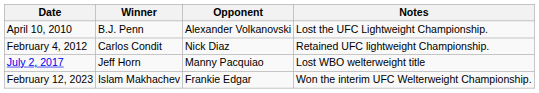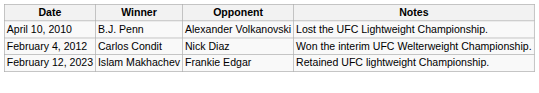 <table class="wikitable">
 <tr>
 <th>Date</th>
 <th>Winner</th>
 <th>Opponent</th>
 <th>Notes</th>
 </tr>
 <tr>
 <td>April 10, 2010</td>
 <td>B.J. Penn</td>
 <td>Alexander Volkanovski</td>
 <td>Lost the UFC Lightweight Championship.</td>
 </tr>
 <tr>
 <td>February 4, 2012</td>
 <td>Carlos Condit</td>
 <td>Nick Diaz</td>
-<td>Retained UFC lightweight Championship.</td>
-</tr>
-<tr>
-<td><a href='#'>July 2, 2017</a></td>
-<td>Jeff Horn</td>
-<td>Manny Pacquiao</td>
-<td>Lost WBO welterweight title</td>
+<td>Won the interim UFC Welterweight Championship.</td>
 </tr>
 <tr>
 <td>February 12, 2023</td>
 <td>Islam Makhachev</td>
 <td>Frankie Edgar</td>
-<td>Won the interim UFC Welterweight Championship.</td>
+<td>Retained UFC lightweight Championship.</td>
 </tr>
 </table>
